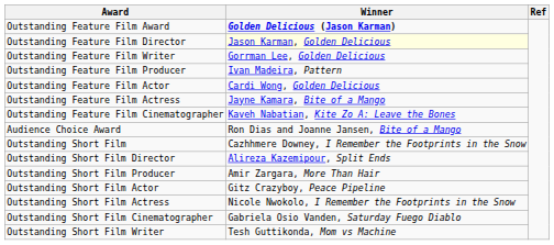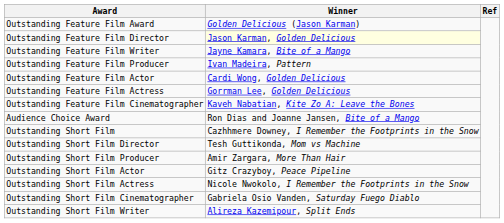 <table class="wikitable">
 <tr>
 <th>Award</th>
 <th>Winner</th>
 <th>Ref</th>
 </tr>
 <tr>
 <td>Outstanding Feature Film Award</td>
-<td><strong><em><a href='#'>Golden Delicious</a></em> (<a href='#'>Jason Karman</a>)</strong></td>
+<td><em><a href='#'>Golden Delicious</a></em> (<a href='#'>Jason Karman</a>)</td>
 <td rowspan=15></td>
 </tr>
 <tr>
 <td>Outstanding Feature Film Director</td>
 <td style="background: lightyellow;"><a href='#'>Jason Karman</a>, <em><a href='#'>Golden Delicious</a></em></td>
 </tr>
 <tr>
 <td>Outstanding Feature Film Writer</td>
-<td><a href='#'>Gorrman Lee</a>, <em><a href='#'>Golden Delicious</a></em></td>
+<td><a href='#'>Jayne Kamara</a>, <em><a href='#'>Bite of a Mango</a></em></td>
 </tr>
 <tr>
 <td>Outstanding Feature Film Producer</td>
 <td><a href='#'>Ivan Madeira</a>, <em>Pattern</em></td>
 </tr>
 <tr>
 <td>Outstanding Feature Film Actor</td>
 <td><a href='#'>Cardi Wong</a>, <em><a href='#'>Golden Delicious</a></em></td>
 </tr>
 <tr>
 <td>Outstanding Feature Film Actress</td>
-<td><a href='#'>Jayne Kamara</a>, <em><a href='#'>Bite of a Mango</a></em></td>
+<td><a href='#'>Gorrman Lee</a>, <em><a href='#'>Golden Delicious</a></em></td>
 </tr>
 <tr>
 <td>Outstanding Feature Film Cinematographer</td>
 <td><a href='#'>Kaveh Nabatian</a>, <em><a href='#'>Kite Zo A: Leave the Bones</a></em></td>
 </tr>
 <tr>
 <td>Audience Choice Award</td>
 <td>Ron Dias and Joanne Jansen, <em><a href='#'>Bite of a Mango</a></em></td>
 </tr>
 <tr>
 <td>Outstanding Short Film</td>
 <td>Cazhhmere Downey, <em>I Remember the Footprints in the Snow</em></td>
 </tr>
 <tr>
 <td>Outstanding Short Film Director</td>
-<td><a href='#'>Alireza Kazemipour</a>, <em>Split Ends</em></td>
+<td>Tesh Guttikonda, <em>Mom vs Machine</em></td>
 </tr>
 <tr>
 <td>Outstanding Short Film Producer</td>
 <td>Amir Zargara, <em>More Than Hair</em></td>
 </tr>
 <tr>
 <td>Outstanding Short Film Actor</td>
 <td>Gitz Crazyboy, <em>Peace Pipeline</em></td>
 </tr>
 <tr>
 <td>Outstanding Short Film Actress</td>
 <td>Nicole Nwokolo, <em>I Remember the Footprints in the Snow</em></td>
 </tr>
 <tr>
 <td>Outstanding Short Film Cinematographer</td>
 <td>Gabriela Osio Vanden, <em>Saturday Fuego Diablo</em></td>
 </tr>
 <tr>
 <td>Outstanding Short Film Writer</td>
-<td>Tesh Guttikonda, <em>Mom vs Machine</em></td>
+<td><a href='#'>Alireza Kazemipour</a>, <em>Split Ends</em></td>
 </tr>
 </table>
